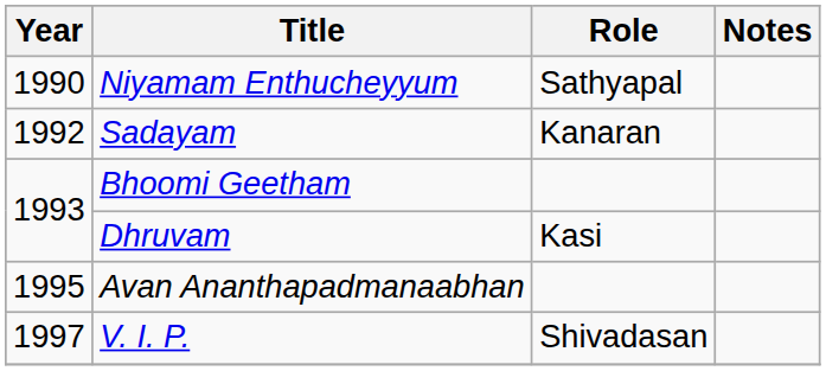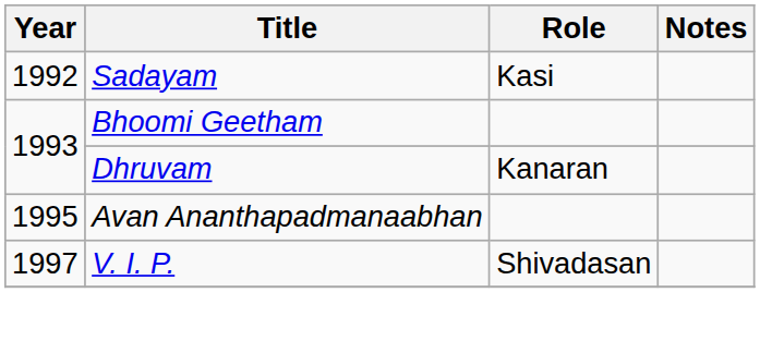 <table class="wikitable sortable">
 <tr>
 <th>Year</th>
 <th>Title</th>
 <th>Role</th>
 <th class="unsortable">Notes</th>
 </tr>
 <tr>
-<td>1990</td>
-<td><em><a href='#'>Niyamam Enthucheyyum</a></em></td>
-<td>Sathyapal</td>
-<td></td>
-</tr>
-<tr>
 <td>1992</td>
 <td><em><a href='#'>Sadayam</a></em></td>
-<td>Kanaran</td>
+<td>Kasi</td>
 <td></td>
 </tr>
 <tr>
 <td rowspan=2>1993</td>
 <td><em><a href='#'>Bhoomi Geetham</a></em></td>
 <td></td>
 <td></td>
 </tr>
 <tr>
 <td><em><a href='#'>Dhruvam</a></em></td>
-<td>Kasi</td>
+<td>Kanaran</td>
 <td></td>
 </tr>
 <tr>
 <td>1995</td>
 <td><em>Avan Ananthapadmanaabhan</em></td>
 <td></td>
 <td></td>
 </tr>
 <tr>
 <td>1997</td>
 <td><em><a href='#'>V. I. P.</a></em></td>
 <td>Shivadasan</td>
 <td></td>
 </tr>
 <tr>
 </tr>
 </table>
